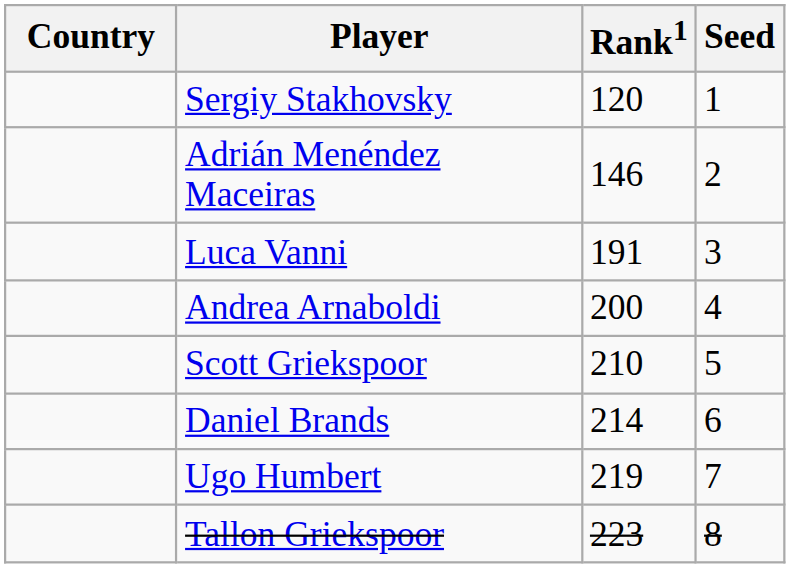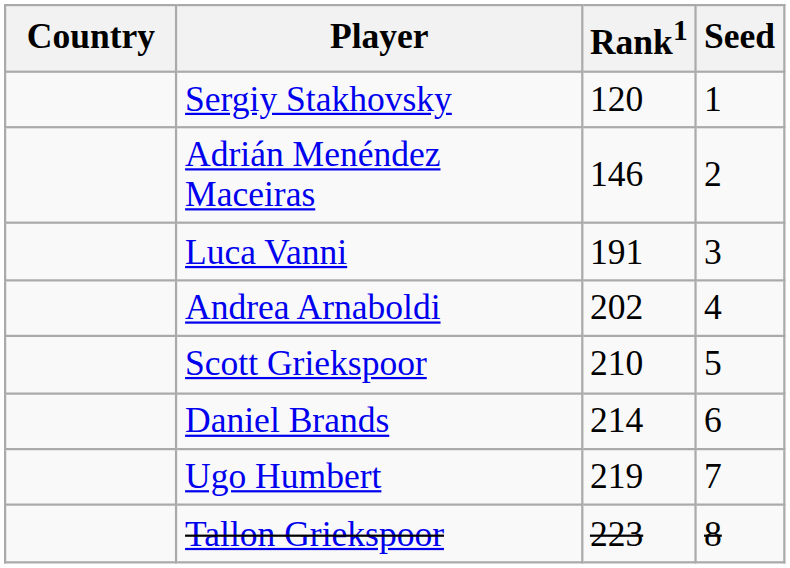 <table class="sortable wikitable">
 <tr>
 <th width="70">Country</th>
 <th width="175">Player</th>
 <th>Rank<sup>1</sup></th>
 <th>Seed</th>
 </tr>
 <tr>
 <td></td>
 <td><a href='#'>Sergiy Stakhovsky</a></td>
 <td>120</td>
 <td>1</td>
 </tr>
 <tr>
 <td></td>
 <td><a href='#'>Adrián Menéndez Maceiras</a></td>
 <td>146</td>
 <td>2</td>
 </tr>
 <tr>
 <td></td>
 <td><a href='#'>Luca Vanni</a></td>
 <td>191</td>
 <td>3</td>
 </tr>
 <tr>
 <td></td>
 <td><a href='#'>Andrea Arnaboldi</a></td>
-<td>200</td>
+<td>202</td>
 <td>4</td>
 </tr>
 <tr>
 <td></td>
 <td><a href='#'>Scott Griekspoor</a></td>
 <td>210</td>
 <td>5</td>
 </tr>
 <tr>
 <td></td>
 <td><a href='#'>Daniel Brands</a></td>
 <td>214</td>
 <td>6</td>
 </tr>
 <tr>
 <td></td>
 <td><a href='#'>Ugo Humbert</a></td>
 <td>219</td>
 <td>7</td>
 </tr>
 <tr>
 <td><s></s></td>
 <td><s><a href='#'>Tallon Griekspoor</a></s></td>
 <td><s>223</s></td>
 <td><s>8</s></td>
 </tr>
 </table>
